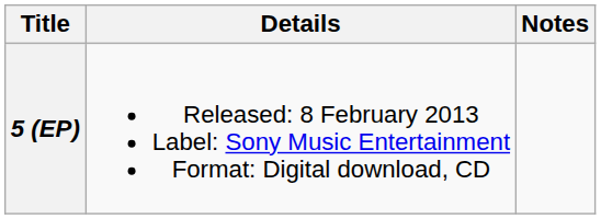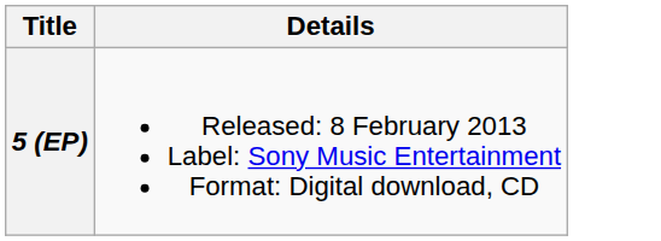 <table class="wikitable plainrowheaders" style="text-align:center;">
 <tr>
 <th scope="col">Title</th>
 <th scope="col">Details</th>
-<th scope="col">Notes</th>
 </tr>
 <tr>
 <th scope="row"><em>5 (EP)</em></th>
 <td><br><ul><li>Released: 8 February 2013</li><li>Label: <a href='#'>Sony Music Entertainment</a></li><li>Format: Digital download, CD</li></ul></td>
-<td><br></td>
 </tr>
 </table>
